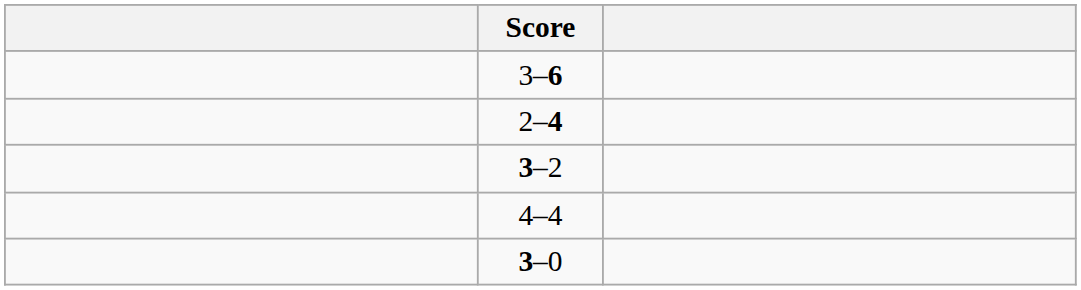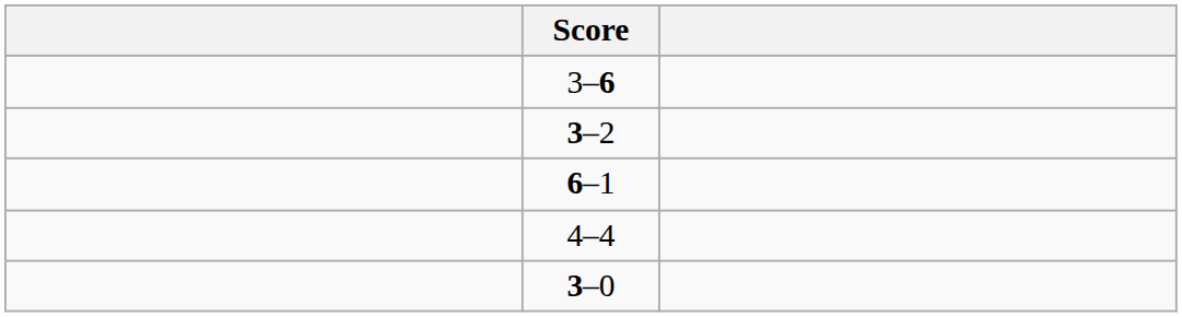 <table class="wikitable" style="text-align: center;">
 <tr>
 <th width=250></th>
 <th width=60>Score</th>
 <th width=250></th>
 </tr>
 <tr>
 <td align=left></td>
 <td>3–<strong>6</strong></td>
 <td align=left><strong></strong></td>
 </tr>
 <tr>
+<td align=left><strong></strong></td>
+<td><strong>3</strong>–2</td>
 <td align=left></td>
-<td>2–<strong>4</strong></td>
-<td align=left><strong></strong></td>
 </tr>
 <tr>
 <td align=left><strong></strong></td>
-<td><strong>3</strong>–2</td>
+<td><strong>6</strong>–1</td>
 <td align=left></td>
 </tr>
 <tr>
 <td align=left></td>
 <td>4–4</td>
 <td align=left></td>
 </tr>
 <tr>
 <td align=left><strong></strong></td>
 <td><strong>3</strong>–0</td>
 <td align=left></td>
 </tr>
 </table>
